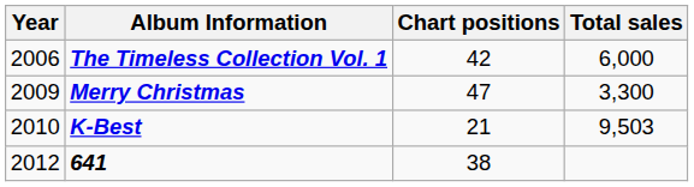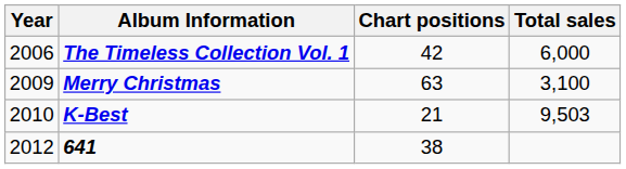 <table class="wikitable">
 <tr>
 <th rowspan="1">Year</th>
 <th rowspan="1">Album Information</th>
 <th colspan="1">Chart positions<br></th>
 <th colspan="1">Total sales<br></th>
 </tr>
 <tr>
 <td align="center">2006</td>
 <td><strong><em><a href='#'>The Timeless Collection Vol. 1</a></em></strong><br></td>
 <td align="center">42</td>
 <td align="center">6,000</td>
 </tr>
 <tr>
 <td align="center">2009</td>
 <td><strong><em><a href='#'>Merry Christmas</a></em></strong><br></td>
-<td align="center">47</td>
-<td align="center">3,300</td>
+<td align="center">63</td>
+<td align="center">3,100</td>
 </tr>
 <tr>
 <td align="center">2010</td>
 <td><strong><em><a href='#'>K-Best</a></em></strong><br></td>
 <td align="center">21</td>
 <td align="center">9,503</td>
 </tr>
 <tr>
 <td align="center">2012</td>
 <td><strong><em>641</em></strong><br></td>
 <td align="center">38</td>
 <td align="center"></td>
 </tr>
 </table>
